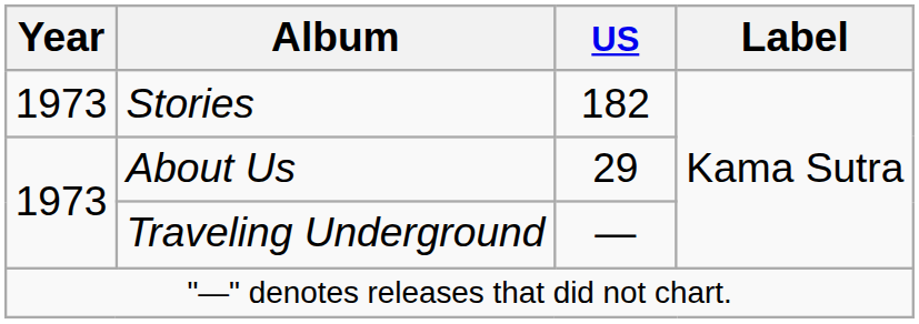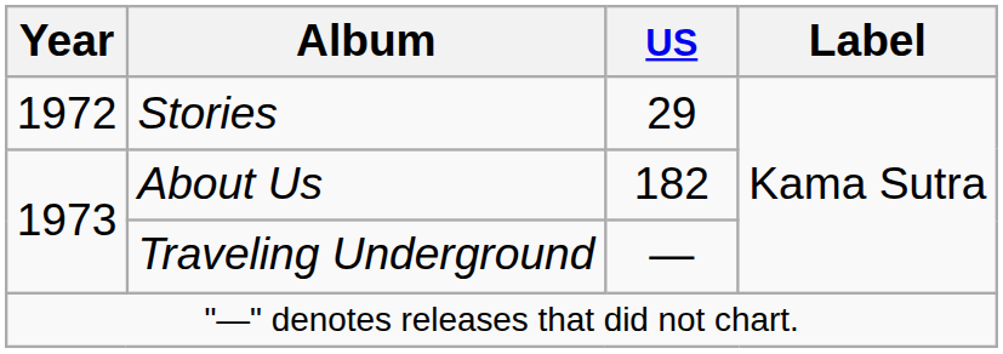 <table class="wikitable" style="text-align:center;">
 <tr>
 <th>Year</th>
 <th>Album</th>
 <th width="40"><small><a href='#'>US</a></small><br></th>
 <th>Label</th>
 </tr>
 <tr>
-<td>1973</td>
+<td>1972</td>
 <td align="left"><em>Stories</em></td>
-<td>182</td>
+<td>29</td>
 <td rowspan="3">Kama Sutra</td>
 </tr>
 <tr>
 <td rowspan="2">1973</td>
 <td align="left"><em>About Us</em></td>
-<td>29</td>
+<td>182</td>
 </tr>
 <tr>
 <td align="left"><em>Traveling Underground</em></td>
 <td>—</td>
 </tr>
 <tr>
 <td colspan="6" style="text-align:center; font-size:9pt;">"—" denotes releases that did not chart.</td>
 </tr>
 </table>
